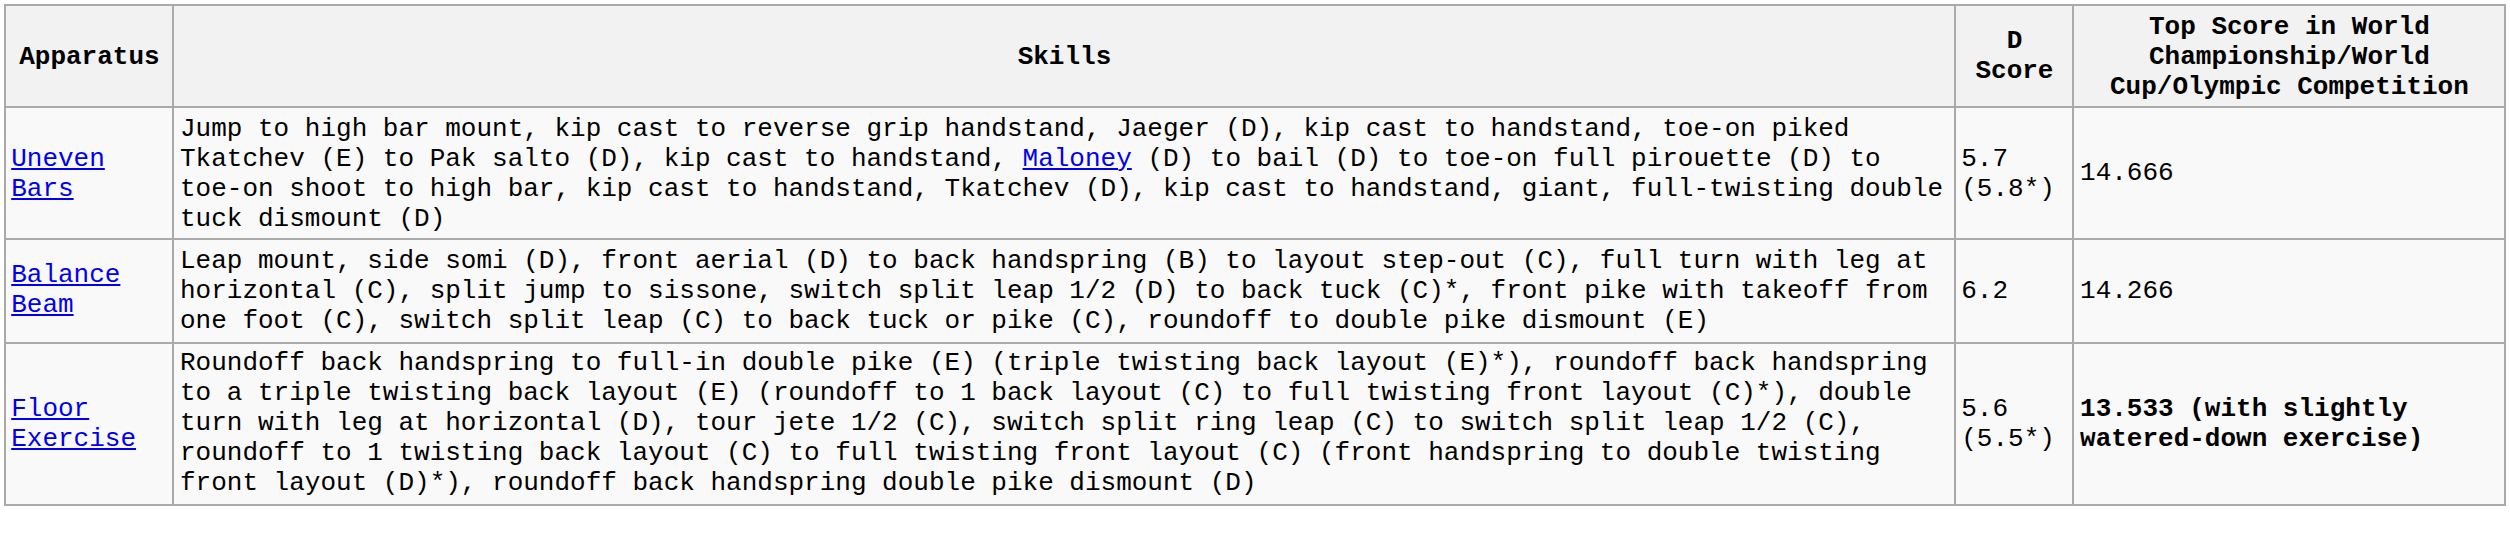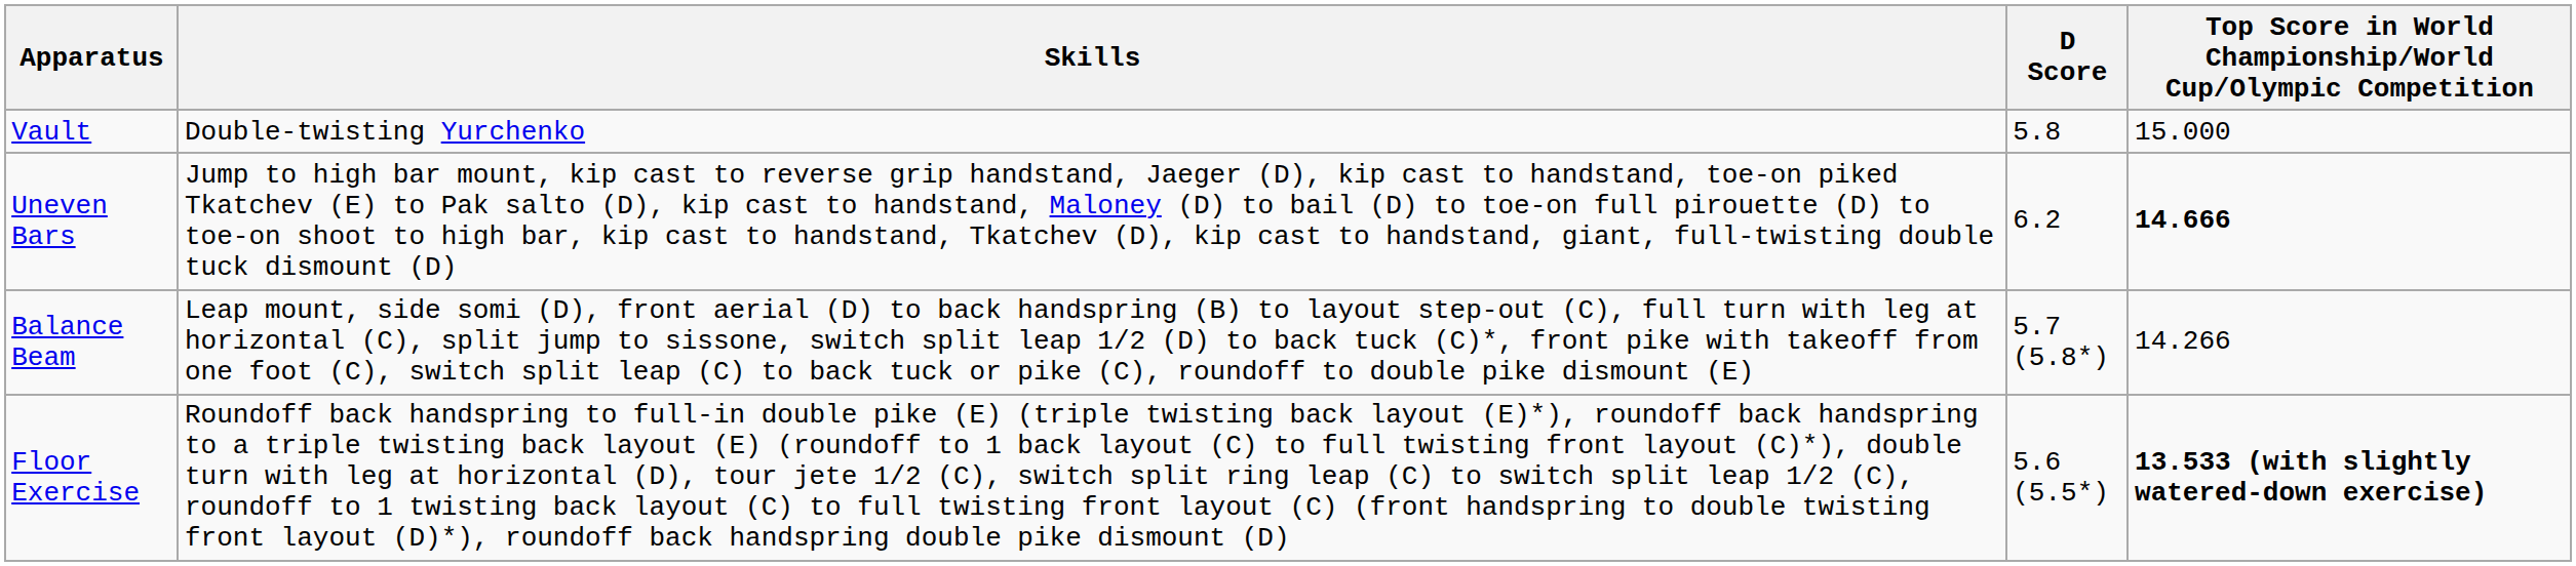 <table class="wikitable">
 <tr>
 <th>Apparatus</th>
 <th>Skills</th>
 <th>D Score</th>
 <th>Top Score in World Championship/World Cup/Olympic Competition</th>
 </tr>
 <tr>
+<td><a href='#'>Vault</a></td>
+<td>Double-twisting <a href='#'>Yurchenko</a></td>
+<td>5.8</td>
+<td>15.000</td>
+</tr>
+<tr>
 <td><a href='#'>Uneven Bars</a></td>
 <td>Jump to high bar mount, kip cast to reverse grip handstand, Jaeger (D), kip cast to handstand, toe-on piked Tkatchev (E) to Pak salto (D), kip cast to handstand, <a href='#'>Maloney</a> (D) to bail (D) to toe-on full pirouette (D) to toe-on shoot to high bar, kip cast to handstand, Tkatchev (D), kip cast to handstand, giant, full-twisting double tuck dismount (D)</td>
-<td>5.7 (5.8*)</td>
-<td>14.666</td>
+<td>6.2</td>
+<td><strong>14.666</strong></td>
 </tr>
 <tr>
 <td><a href='#'>Balance Beam</a></td>
 <td>Leap mount, side somi (D), front aerial (D) to back handspring (B) to layout step-out (C), full turn with leg at horizontal (C), split jump to sissone, switch split leap 1/2 (D) to back tuck (C)*, front pike with takeoff from one foot (C), switch split leap (C) to back tuck or pike (C), roundoff to double pike dismount (E)</td>
-<td>6.2</td>
+<td>5.7 (5.8*)</td>
 <td>14.266</td>
 </tr>
 <tr>
 <td><a href='#'>Floor Exercise</a></td>
 <td>Roundoff back handspring to full-in double pike (E) (triple twisting back layout (E)*), roundoff back handspring to a triple twisting back layout (E) (roundoff to 1 back layout (C) to full twisting front layout (C)*), double turn with leg at horizontal (D), tour jete 1/2 (C), switch split ring leap (C) to switch split leap 1/2 (C), roundoff to 1 twisting back layout (C) to full twisting front layout (C) (front handspring to double twisting front layout (D)*), roundoff back handspring double pike dismount (D)</td>
 <td>5.6  (5.5*)</td>
 <td><strong>13.533 (with slightly watered-down exercise)</strong></td>
 </tr>
 </table>
